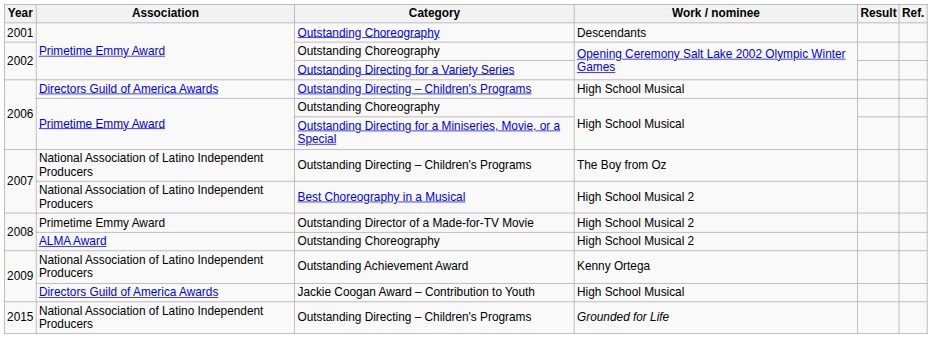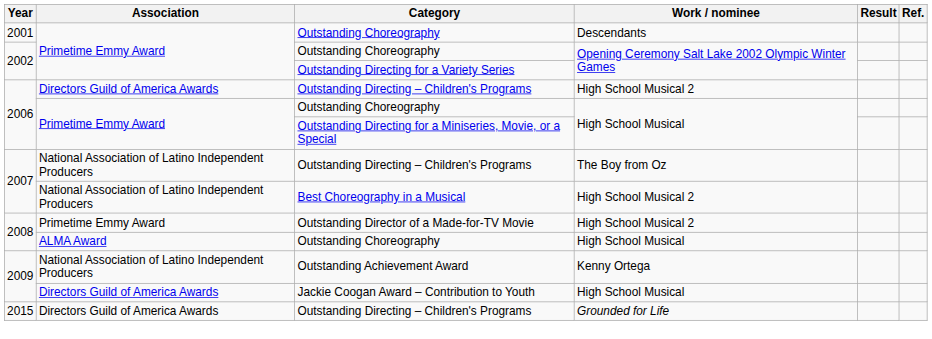 <table class="wikitable sortable">
 <tr>
 <th>Year</th>
 <th>Association</th>
 <th>Category</th>
 <th>Work / nominee</th>
 <th>Result</th>
 <th class="unsortable">Ref.</th>
 </tr>
 <tr>
 <td>2001</td>
 <td rowspan=3><a href='#'>Primetime Emmy Award</a></td>
 <td><a href='#'>Outstanding Choreography</a></td>
 <td></em>Descendants<em></td>
 <td></td>
 <td align=center></td>
 </tr>
 <tr>
 <td rowspan=2>2002</td>
 <td>Outstanding Choreography </td>
 <td rowspan=2><a href='#'>Opening Ceremony Salt Lake 2002 Olympic Winter Games</a><em></td>
 <td></td>
 <td align=center></td>
 </tr>
 <tr>
 <td><a href='#'>Outstanding Directing for a Variety Series</a> </td>
 <td></td>
 <td align=center></td>
 </tr>
 <tr>
 <td rowspan=3>2006</td>
 <td><a href='#'>Directors Guild of America Awards</a></td>
 <td><a href='#'>Outstanding Directing – Children's Programs</a></td>
-<td></em>High School Musical<em></td>
+<td></em>High School Musical 2<em></td>
 <td></td>
 <td align=center></td>
 </tr>
 <tr>
 <td rowspan=2><a href='#'>Primetime Emmy Award</a></td>
 <td>Outstanding Choreography </td>
 <td rowspan=2></em>High School Musical<em></td>
 <td></td>
 <td align=center></td>
 </tr>
 <tr>
 <td><a href='#'>Outstanding Directing for a Miniseries, Movie, or a Special</a></td>
 <td></td>
 <td align=center></td>
 </tr>
 <tr>
 <td rowspan=2>2007</td>
 <td>National Association of Latino Independent Producers</td>
 <td>Outstanding Directing – Children's Programs</td>
 <td></em>The Boy from Oz<em></td>
 <td></td>
 <td align=center></td>
 </tr>
 <tr>
 <td>National Association of Latino Independent Producers</td>
 <td><a href='#'>Best Choreography in a Musical</a> </td>
 <td></em>High School Musical 2<em></td>
 <td></td>
 <td align=center></td>
 </tr>
 <tr>
 <td rowspan=2>2008</td>
 <td>Primetime Emmy Award</td>
 <td>Outstanding Director of a Made-for-TV Movie</td>
 <td></em>High School Musical 2<em></td>
 <td></td>
 <td align=center></td>
 </tr>
 <tr>
 <td><a href='#'>ALMA Award</a></td>
 <td>Outstanding Choreography </td>
-<td></em>High School Musical 2<em></td>
+<td></em>High School Musical<em></td>
 <td></td>
 <td align=center></td>
 </tr>
 <tr>
 <td rowspan=2>2009</td>
 <td>National Association of Latino Independent Producers</td>
 <td>Outstanding Achievement Award</td>
 <td>Kenny Ortega</td>
 <td></td>
 <td align=center></td>
 </tr>
 <tr>
 <td><a href='#'>Directors Guild of America Awards</a></td>
 <td>Jackie Coogan Award – Contribution to Youth</td>
 <td></em>High School Musical<em></td>
 <td></td>
 <td align=center></td>
 </tr>
 <tr>
 <td>2015</td>
-<td>National Association of Latino Independent Producers</td>
+<td>Directors Guild of America Awards</td>
 <td>Outstanding Directing – Children's Programs</td>
 <td><em>Grounded for Life</em></td>
 <td></td>
 <td align=center></td>
 </tr>
 </table>
